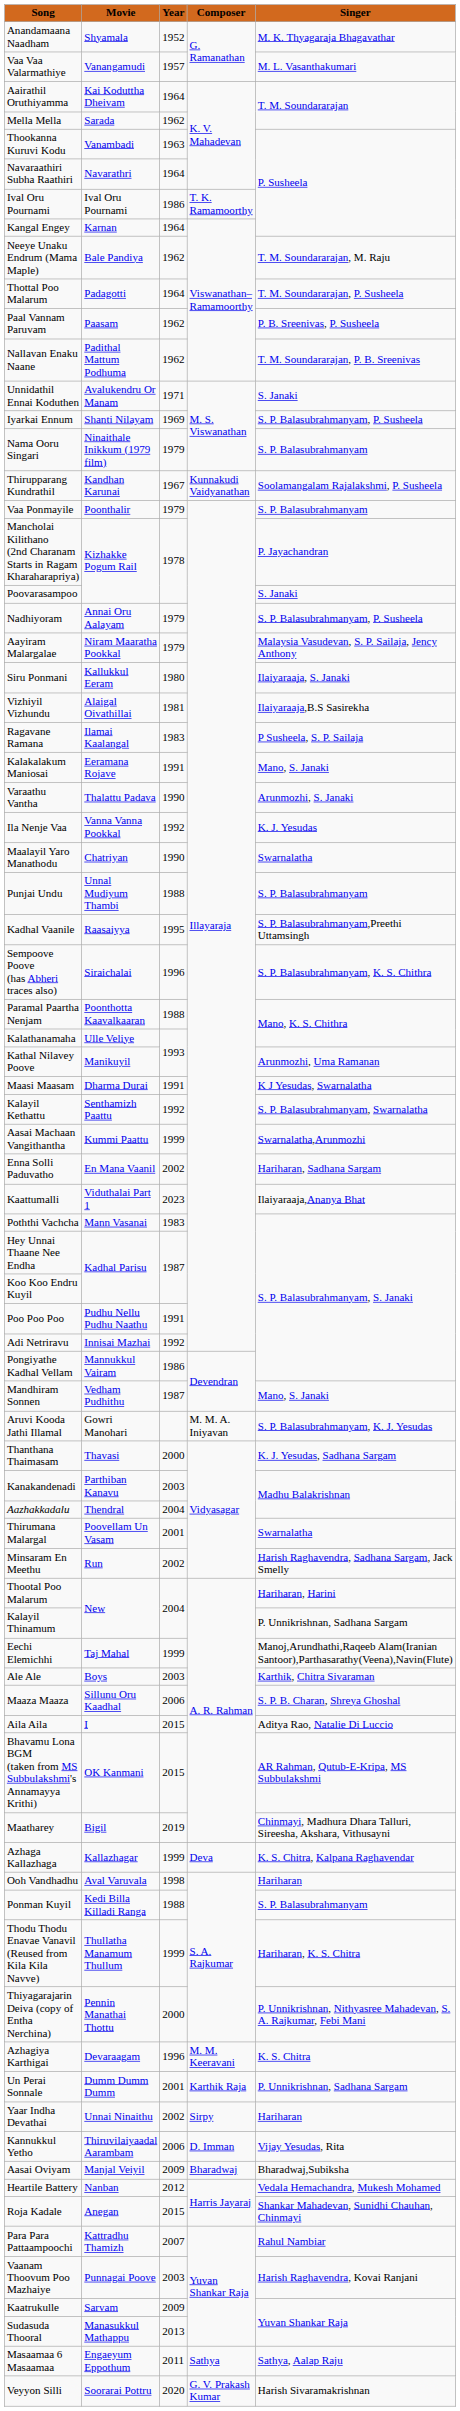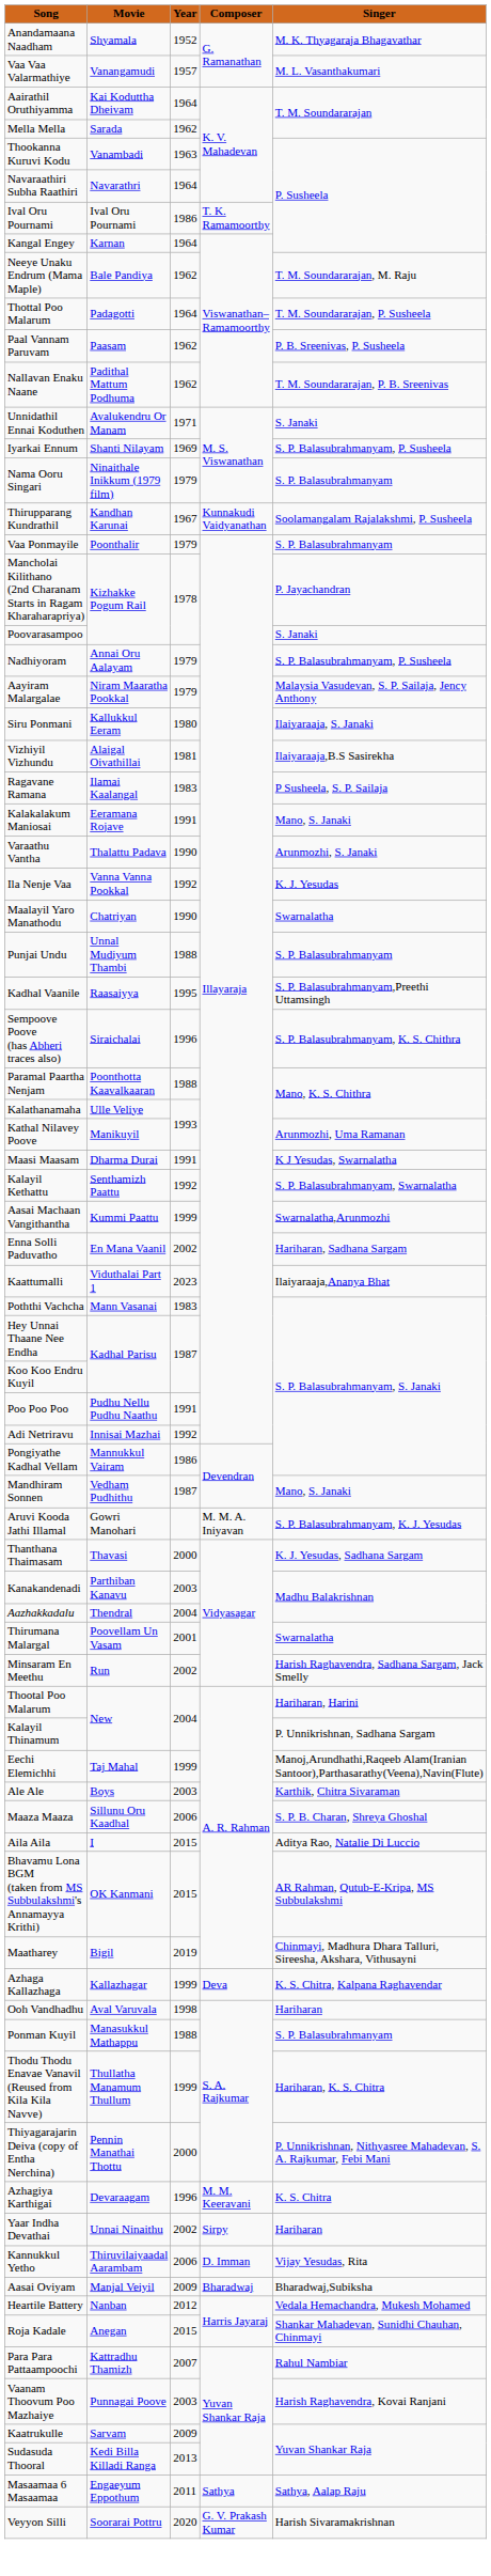 <table class="wikitable">
 <tr>
 <th style="background:#D2691E">Song</th>
 <th style="background:#D2691E">Movie</th>
 <th style="background:#D2691E">Year</th>
 <th style="background:#D2691E">Composer</th>
 <th style="background:#D2691E">Singer</th>
 </tr>
 <tr>
 <td>Anandamaana Naadham</td>
 <td><a href='#'>Shyamala</a></td>
 <td>1952</td>
 <td rowspan=2><a href='#'>G. Ramanathan</a></td>
 <td><a href='#'>M. K. Thyagaraja Bhagavathar</a></td>
 </tr>
 <tr>
 <td>Vaa Vaa Valarmathiye</td>
 <td><a href='#'>Vanangamudi</a></td>
 <td>1957</td>
 <td><a href='#'>M. L. Vasanthakumari</a></td>
 </tr>
 <tr>
 <td>Aairathil Oruthiyamma</td>
 <td><a href='#'>Kai Koduttha Dheivam</a></td>
 <td>1964</td>
 <td rowspan=4><a href='#'>K. V. Mahadevan</a></td>
 <td rowspan=2><a href='#'>T. M. Soundararajan</a></td>
 </tr>
 <tr>
 <td>Mella Mella</td>
 <td><a href='#'>Sarada</a></td>
 <td>1962</td>
 </tr>
 <tr>
 <td>Thookanna Kuruvi Kodu</td>
 <td><a href='#'>Vanambadi</a></td>
 <td>1963</td>
 <td rowspan=4><a href='#'>P. Susheela</a></td>
 </tr>
 <tr>
 <td>Navaraathiri Subha Raathiri</td>
 <td><a href='#'>Navarathri</a></td>
 <td>1964</td>
 </tr>
 <tr>
 <td>Ival Oru Pournami</td>
 <td>Ival Oru Pournami</td>
 <td>1986</td>
 <td><a href='#'>T. K. Ramamoorthy</a></td>
 </tr>
 <tr>
 <td>Kangal Engey</td>
 <td><a href='#'>Karnan</a></td>
 <td>1964</td>
 <td rowspan=5><a href='#'>Viswanathan–Ramamoorthy</a></td>
 </tr>
 <tr>
 <td>Neeye Unaku Endrum (Mama Maple)</td>
 <td><a href='#'>Bale Pandiya</a></td>
 <td>1962</td>
 <td><a href='#'>T. M. Soundararajan</a>, M. Raju</td>
 </tr>
 <tr>
 <td>Thottal Poo Malarum</td>
 <td><a href='#'>Padagotti</a></td>
 <td>1964</td>
 <td><a href='#'>T. M. Soundararajan</a>, <a href='#'>P. Susheela</a></td>
 </tr>
 <tr>
 <td>Paal Vannam Paruvam</td>
 <td><a href='#'>Paasam</a></td>
 <td>1962</td>
 <td><a href='#'>P. B. Sreenivas</a>, <a href='#'>P. Susheela</a></td>
 </tr>
 <tr>
 <td>Nallavan Enaku Naane</td>
 <td><a href='#'>Padithal Mattum Podhuma</a></td>
 <td>1962</td>
 <td><a href='#'>T. M. Soundararajan</a>, <a href='#'>P. B. Sreenivas</a></td>
 </tr>
 <tr>
 <td>Unnidathil Ennai Koduthen</td>
 <td><a href='#'>Avalukendru Or Manam</a></td>
 <td>1971</td>
 <td rowspan="3"><a href='#'>M. S. Viswanathan</a></td>
 <td><a href='#'>S. Janaki</a></td>
 </tr>
 <tr>
 <td>Iyarkai Ennum</td>
 <td><a href='#'>Shanti Nilayam</a></td>
 <td>1969</td>
 <td><a href='#'>S. P. Balasubrahmanyam</a>, <a href='#'>P. Susheela</a></td>
 </tr>
 <tr>
 <td>Nama Ooru Singari</td>
 <td><a href='#'>Ninaithale Inikkum (1979 film)</a></td>
 <td>1979</td>
 <td><a href='#'>S. P. Balasubrahmanyam</a></td>
 </tr>
 <tr>
 <td>Thirupparang Kundrathil</td>
 <td><a href='#'>Kandhan Karunai</a></td>
 <td>1967</td>
 <td><a href='#'>Kunnakudi Vaidyanathan</a></td>
 <td><a href='#'>Soolamangalam Rajalakshmi</a>, <a href='#'>P. Susheela</a></td>
 </tr>
 <tr>
 <td>Vaa Ponmayile</td>
 <td><a href='#'>Poonthalir</a></td>
 <td>1979</td>
 <td rowspan="28"><a href='#'>Illayaraja</a></td>
 <td><a href='#'>S. P. Balasubrahmanyam</a></td>
 </tr>
 <tr>
 <td>Mancholai Kilithano<br>(2nd Charanam Starts in Ragam Kharaharapriya)</td>
 <td rowspan="2"><a href='#'>Kizhakke Pogum Rail</a></td>
 <td rowspan="2">1978</td>
 <td><a href='#'>P. Jayachandran</a></td>
 </tr>
 <tr>
 <td>Poovarasampoo</td>
 <td><a href='#'>S. Janaki</a></td>
 </tr>
 <tr>
 <td>Nadhiyoram</td>
 <td><a href='#'>Annai Oru Aalayam</a></td>
 <td>1979</td>
 <td><a href='#'>S. P. Balasubrahmanyam</a>, <a href='#'>P. Susheela</a></td>
 </tr>
 <tr>
 <td>Aayiram Malargalae</td>
 <td><a href='#'>Niram Maaratha Pookkal</a></td>
 <td>1979</td>
 <td><a href='#'>Malaysia Vasudevan</a>, <a href='#'>S. P. Sailaja</a>, <a href='#'>Jency Anthony</a></td>
 </tr>
 <tr>
 <td>Siru Ponmani</td>
 <td><a href='#'>Kallukkul Eeram</a></td>
 <td>1980</td>
 <td><a href='#'>Ilaiyaraaja</a>, <a href='#'>S. Janaki</a></td>
 </tr>
 <tr>
 <td>Vizhiyil Vizhundu</td>
 <td><a href='#'>Alaigal Oivathillai</a></td>
 <td>1981</td>
 <td><a href='#'>Ilaiyaraaja</a>,B.S Sasirekha</td>
 </tr>
 <tr>
 <td>Ragavane Ramana</td>
 <td><a href='#'>Ilamai Kaalangal</a></td>
 <td>1983</td>
 <td><a href='#'>P Susheela</a>, <a href='#'>S. P. Sailaja</a></td>
 </tr>
 <tr>
 <td>Kalakalakum Maniosai</td>
 <td><a href='#'>Eeramana Rojave</a></td>
 <td>1991</td>
 <td><a href='#'>Mano</a>, <a href='#'>S. Janaki</a></td>
 </tr>
 <tr>
 <td>Varaathu Vantha</td>
 <td><a href='#'>Thalattu Padava</a></td>
 <td>1990</td>
 <td><a href='#'>Arunmozhi</a>, <a href='#'>S. Janaki</a></td>
 </tr>
 <tr>
 <td>Ila Nenje Vaa</td>
 <td><a href='#'>Vanna Vanna Pookkal</a></td>
 <td>1992</td>
 <td><a href='#'>K. J. Yesudas</a></td>
 </tr>
 <tr>
 <td>Maalayil Yaro Manathodu</td>
 <td><a href='#'>Chatriyan</a></td>
 <td>1990</td>
 <td><a href='#'>Swarnalatha</a></td>
 </tr>
 <tr>
 <td>Punjai Undu</td>
 <td><a href='#'>Unnal Mudiyum Thambi</a></td>
 <td>1988</td>
 <td><a href='#'>S. P. Balasubrahmanyam</a></td>
 </tr>
 <tr>
 <td>Kadhal Vaanile</td>
 <td><a href='#'>Raasaiyya</a></td>
 <td>1995</td>
 <td><a href='#'>S. P. Balasubrahmanyam</a>,Preethi Uttamsingh</td>
 </tr>
 <tr>
 <td>Sempoove Poove<br>(has <a href='#'>Abheri</a> traces also)</td>
 <td><a href='#'>Siraichalai</a></td>
 <td>1996</td>
 <td><a href='#'>S. P. Balasubrahmanyam</a>, <a href='#'>K. S. Chithra</a></td>
 </tr>
 <tr>
 <td>Paramal Paartha Nenjam</td>
 <td><a href='#'>Poonthotta Kaavalkaaran</a></td>
 <td>1988</td>
 <td rowspan=2><a href='#'>Mano</a>, <a href='#'>K. S. Chithra</a></td>
 </tr>
 <tr>
 <td>Kalathanamaha</td>
 <td><a href='#'>Ulle Veliye</a></td>
 <td rowspan=2>1993</td>
 </tr>
 <tr>
 <td>Kathal Nilavey Poove</td>
 <td><a href='#'>Manikuyil</a></td>
 <td><a href='#'>Arunmozhi</a>, <a href='#'>Uma Ramanan</a></td>
 </tr>
 <tr>
 <td>Maasi Maasam</td>
 <td><a href='#'>Dharma Durai</a></td>
 <td>1991</td>
 <td><a href='#'>K J Yesudas</a>, <a href='#'>Swarnalatha</a></td>
 </tr>
 <tr>
 <td>Kalayil Kethattu</td>
 <td><a href='#'>Senthamizh Paattu</a></td>
 <td>1992</td>
 <td><a href='#'>S. P. Balasubrahmanyam</a>, <a href='#'>Swarnalatha</a></td>
 </tr>
 <tr>
 <td>Aasai Machaan Vangithantha</td>
 <td><a href='#'>Kummi Paattu</a></td>
 <td>1999</td>
 <td><a href='#'>Swarnalatha</a>,<a href='#'>Arunmozhi</a></td>
 </tr>
 <tr>
 <td>Enna Solli Paduvatho</td>
 <td><a href='#'>En Mana Vaanil</a></td>
 <td>2002</td>
 <td><a href='#'>Hariharan</a>, <a href='#'>Sadhana Sargam</a></td>
 </tr>
 <tr>
 <td>Kaattumalli</td>
 <td><a href='#'>Viduthalai Part 1</a></td>
 <td>2023</td>
 <td>Ilaiyaraaja,<a href='#'>Ananya Bhat</a></td>
 </tr>
 <tr>
 <td>Poththi Vachcha</td>
 <td><a href='#'>Mann Vasanai</a></td>
 <td>1983</td>
 <td rowspan="6"><a href='#'>S. P. Balasubrahmanyam</a>, <a href='#'>S. Janaki</a></td>
 </tr>
 <tr>
 <td>Hey Unnai Thaane Nee Endha</td>
 <td rowspan=2><a href='#'>Kadhal Parisu</a></td>
 <td rowspan=2>1987</td>
 </tr>
 <tr>
 <td>Koo Koo Endru Kuyil</td>
 </tr>
 <tr>
 <td>Poo Poo Poo</td>
 <td><a href='#'>Pudhu Nellu Pudhu Naathu</a></td>
 <td>1991</td>
 </tr>
 <tr>
 <td>Adi Netriravu</td>
 <td><a href='#'>Innisai Mazhai</a></td>
 <td>1992</td>
 </tr>
 <tr>
 <td>Pongiyathe Kadhal Vellam</td>
 <td><a href='#'>Mannukkul Vairam</a></td>
 <td>1986</td>
 <td rowspan="2"><a href='#'>Devendran</a></td>
 </tr>
 <tr>
 <td>Mandhiram Sonnen</td>
 <td><a href='#'>Vedham Pudhithu</a></td>
 <td>1987</td>
 <td><a href='#'>Mano</a>, <a href='#'>S. Janaki</a></td>
 </tr>
 <tr>
 <td>Aruvi Kooda Jathi Illamal</td>
 <td>Gowri Manohari</td>
 <td></td>
 <td>M. M. A. Iniyavan</td>
 <td><a href='#'>S. P. Balasubrahmanyam</a>, <a href='#'>K. J. Yesudas</a></td>
 </tr>
 <tr>
 <td>Thanthana Thaimasam</td>
 <td><a href='#'>Thavasi</a></td>
 <td>2000</td>
 <td rowspan="5"><a href='#'>Vidyasagar</a></td>
 <td><a href='#'>K. J. Yesudas</a>, <a href='#'>Sadhana Sargam</a></td>
 </tr>
 <tr>
 <td>Kanakandenadi</td>
 <td><a href='#'>Parthiban Kanavu</a></td>
 <td>2003</td>
 <td rowspan=2><a href='#'>Madhu Balakrishnan</a></td>
 </tr>
 <tr>
 <td><em>Aazhakkadalu</em></td>
 <td><a href='#'>Thendral</a></td>
 <td>2004</td>
 </tr>
 <tr>
 <td>Thirumana Malargal</td>
 <td><a href='#'>Poovellam Un Vasam</a></td>
 <td>2001</td>
 <td><a href='#'>Swarnalatha</a></td>
 </tr>
 <tr>
 <td>Minsaram En Meethu</td>
 <td><a href='#'>Run</a></td>
 <td>2002</td>
 <td><a href='#'>Harish Raghavendra</a>, <a href='#'>Sadhana Sargam</a>, Jack Smelly</td>
 </tr>
 <tr>
 <td>Thootal Poo Malarum</td>
 <td rowspan=2><a href='#'>New</a></td>
 <td rowspan=2>2004</td>
 <td rowspan="8"><a href='#'>A. R. Rahman</a></td>
 <td><a href='#'>Hariharan</a>, <a href='#'>Harini</a></td>
 </tr>
 <tr>
 <td>Kalayil Thinamum</td>
 <td>P. Unnikrishnan, Sadhana Sargam</td>
 </tr>
 <tr>
 <td>Eechi Elemichhi</td>
 <td><a href='#'>Taj Mahal</a></td>
 <td>1999</td>
 <td>Manoj,Arundhathi,Raqeeb Alam(Iranian Santoor),Parthasarathy(Veena),Navin(Flute)</td>
 </tr>
 <tr>
 <td>Ale Ale</td>
 <td><a href='#'>Boys</a></td>
 <td>2003</td>
 <td><a href='#'>Karthik</a>, <a href='#'>Chitra Sivaraman</a></td>
 </tr>
 <tr>
 <td>Maaza Maaza</td>
 <td><a href='#'>Sillunu Oru Kaadhal</a></td>
 <td>2006</td>
 <td><a href='#'>S. P. B. Charan</a>, <a href='#'>Shreya Ghoshal</a></td>
 </tr>
 <tr>
 <td>Aila Aila</td>
 <td><a href='#'>I</a></td>
 <td>2015</td>
 <td>Aditya Rao, <a href='#'>Natalie Di Luccio</a></td>
 </tr>
 <tr>
 <td>Bhavamu Lona BGM<br>(taken from <a href='#'>MS Subbulakshmi</a>'s Annamayya Krithi)</td>
 <td><a href='#'>OK Kanmani</a></td>
 <td>2015</td>
 <td><a href='#'>AR Rahman</a>, <a href='#'>Qutub-E-Kripa</a>, <a href='#'>MS Subbulakshmi</a></td>
 </tr>
 <tr>
 <td>Maatharey</td>
 <td><a href='#'>Bigil</a></td>
 <td>2019</td>
 <td><a href='#'>Chinmayi</a>, Madhura Dhara Talluri, Sireesha, Akshara, Vithusayni</td>
 </tr>
 <tr>
 <td>Azhaga Kallazhaga</td>
 <td><a href='#'>Kallazhagar</a></td>
 <td>1999</td>
 <td><a href='#'>Deva</a></td>
 <td><a href='#'>K. S. Chitra</a>, <a href='#'>Kalpana Raghavendar</a></td>
 </tr>
 <tr>
 <td>Ooh Vandhadhu</td>
 <td><a href='#'>Aval Varuvala</a></td>
 <td>1998</td>
 <td rowspan="4"><a href='#'>S. A. Rajkumar</a></td>
 <td><a href='#'>Hariharan</a></td>
 </tr>
 <tr>
 <td>Ponman Kuyil</td>
-<td><a href='#'>Kedi Billa Killadi Ranga</a></td>
+<td><a href='#'>Manasukkul Mathappu</a></td>
 <td>1988</td>
 <td><a href='#'>S. P. Balasubrahmanyam</a></td>
 </tr>
 <tr>
 <td>Thodu Thodu Enavae Vanavil (Reused from Kila Kila Navve)</td>
 <td><a href='#'>Thullatha Manamum Thullum</a></td>
 <td>1999</td>
 <td><a href='#'>Hariharan</a>, <a href='#'>K. S. Chitra</a></td>
 </tr>
 <tr>
 <td>Thiyagarajarin Deiva (copy of Entha Nerchina)</td>
 <td><a href='#'>Pennin Manathai Thottu</a></td>
 <td>2000</td>
 <td><a href='#'>P. Unnikrishnan</a>, <a href='#'>Nithyasree Mahadevan</a>, <a href='#'>S. A. Rajkumar</a>, <a href='#'>Febi Mani</a></td>
 </tr>
 <tr>
 <td>Azhagiya Karthigai</td>
 <td><a href='#'>Devaraagam</a></td>
 <td>1996</td>
 <td><a href='#'>M. M. Keeravani</a></td>
 <td><a href='#'>K. S. Chitra</a></td>
-</tr>
-<tr>
-<td>Un Perai Sonnale</td>
-<td><a href='#'>Dumm Dumm Dumm</a></td>
-<td>2001</td>
-<td><a href='#'>Karthik Raja</a></td>
-<td><a href='#'>P. Unnikrishnan</a>, <a href='#'>Sadhana Sargam</a></td>
 </tr>
 <tr>
 <td>Yaar Indha Devathai</td>
 <td><a href='#'>Unnai Ninaithu</a></td>
 <td>2002</td>
 <td><a href='#'>Sirpy</a></td>
 <td><a href='#'>Hariharan</a></td>
 </tr>
 <tr>
 <td>Kannukkul Yetho</td>
 <td><a href='#'>Thiruvilaiyaadal Aarambam</a></td>
 <td>2006</td>
 <td><a href='#'>D. Imman</a></td>
 <td><a href='#'>Vijay Yesudas</a>, Rita</td>
 </tr>
 <tr>
 <td>Aasai Oviyam</td>
 <td><a href='#'>Manjal Veiyil</a></td>
 <td>2009</td>
 <td><a href='#'>Bharadwaj</a></td>
 <td>Bharadwaj,Subiksha</td>
 </tr>
 <tr>
 <td>Heartile Battery</td>
 <td><a href='#'>Nanban</a></td>
 <td>2012</td>
 <td Rowspan=2><a href='#'>Harris Jayaraj</a></td>
 <td><a href='#'>Vedala Hemachandra</a>, <a href='#'>Mukesh Mohamed</a></td>
 </tr>
 <tr>
 <td>Roja Kadale</td>
 <td><a href='#'>Anegan</a></td>
 <td>2015</td>
 <td><a href='#'>Shankar Mahadevan</a>, <a href='#'>Sunidhi Chauhan</a>, <a href='#'>Chinmayi</a></td>
 </tr>
 <tr>
 <td>Para Para Pattaampoochi</td>
 <td><a href='#'>Kattradhu Thamizh</a></td>
 <td>2007</td>
 <td rowspan=4><a href='#'>Yuvan Shankar Raja</a></td>
 <td><a href='#'>Rahul Nambiar</a></td>
 </tr>
 <tr>
 <td>Vaanam Thoovum Poo Mazhaiye</td>
 <td><a href='#'>Punnagai Poove</a></td>
 <td>2003</td>
 <td><a href='#'>Harish Raghavendra</a>, Kovai Ranjani</td>
 </tr>
 <tr>
 <td>Kaatrukulle</td>
 <td><a href='#'>Sarvam</a></td>
 <td>2009</td>
 <td rowspan=2><a href='#'>Yuvan Shankar Raja</a></td>
 </tr>
 <tr>
 <td>Sudasuda Thooral</td>
-<td><a href='#'>Manasukkul Mathappu</a></td>
+<td><a href='#'>Kedi Billa Killadi Ranga</a></td>
 <td>2013</td>
 </tr>
 <tr>
 <td>Masaamaa 6 Masaamaa</td>
 <td><a href='#'>Engaeyum Eppothum</a></td>
 <td>2011</td>
 <td><a href='#'>Sathya</a></td>
 <td><a href='#'>Sathya</a>, <a href='#'>Aalap Raju</a></td>
 </tr>
 <tr>
 <td>Veyyon Silli</td>
 <td><a href='#'>Soorarai Pottru</a></td>
 <td>2020</td>
 <td><a href='#'>G. V. Prakash Kumar</a></td>
 <td>Harish Sivaramakrishnan</td>
 </tr>
 </table>
